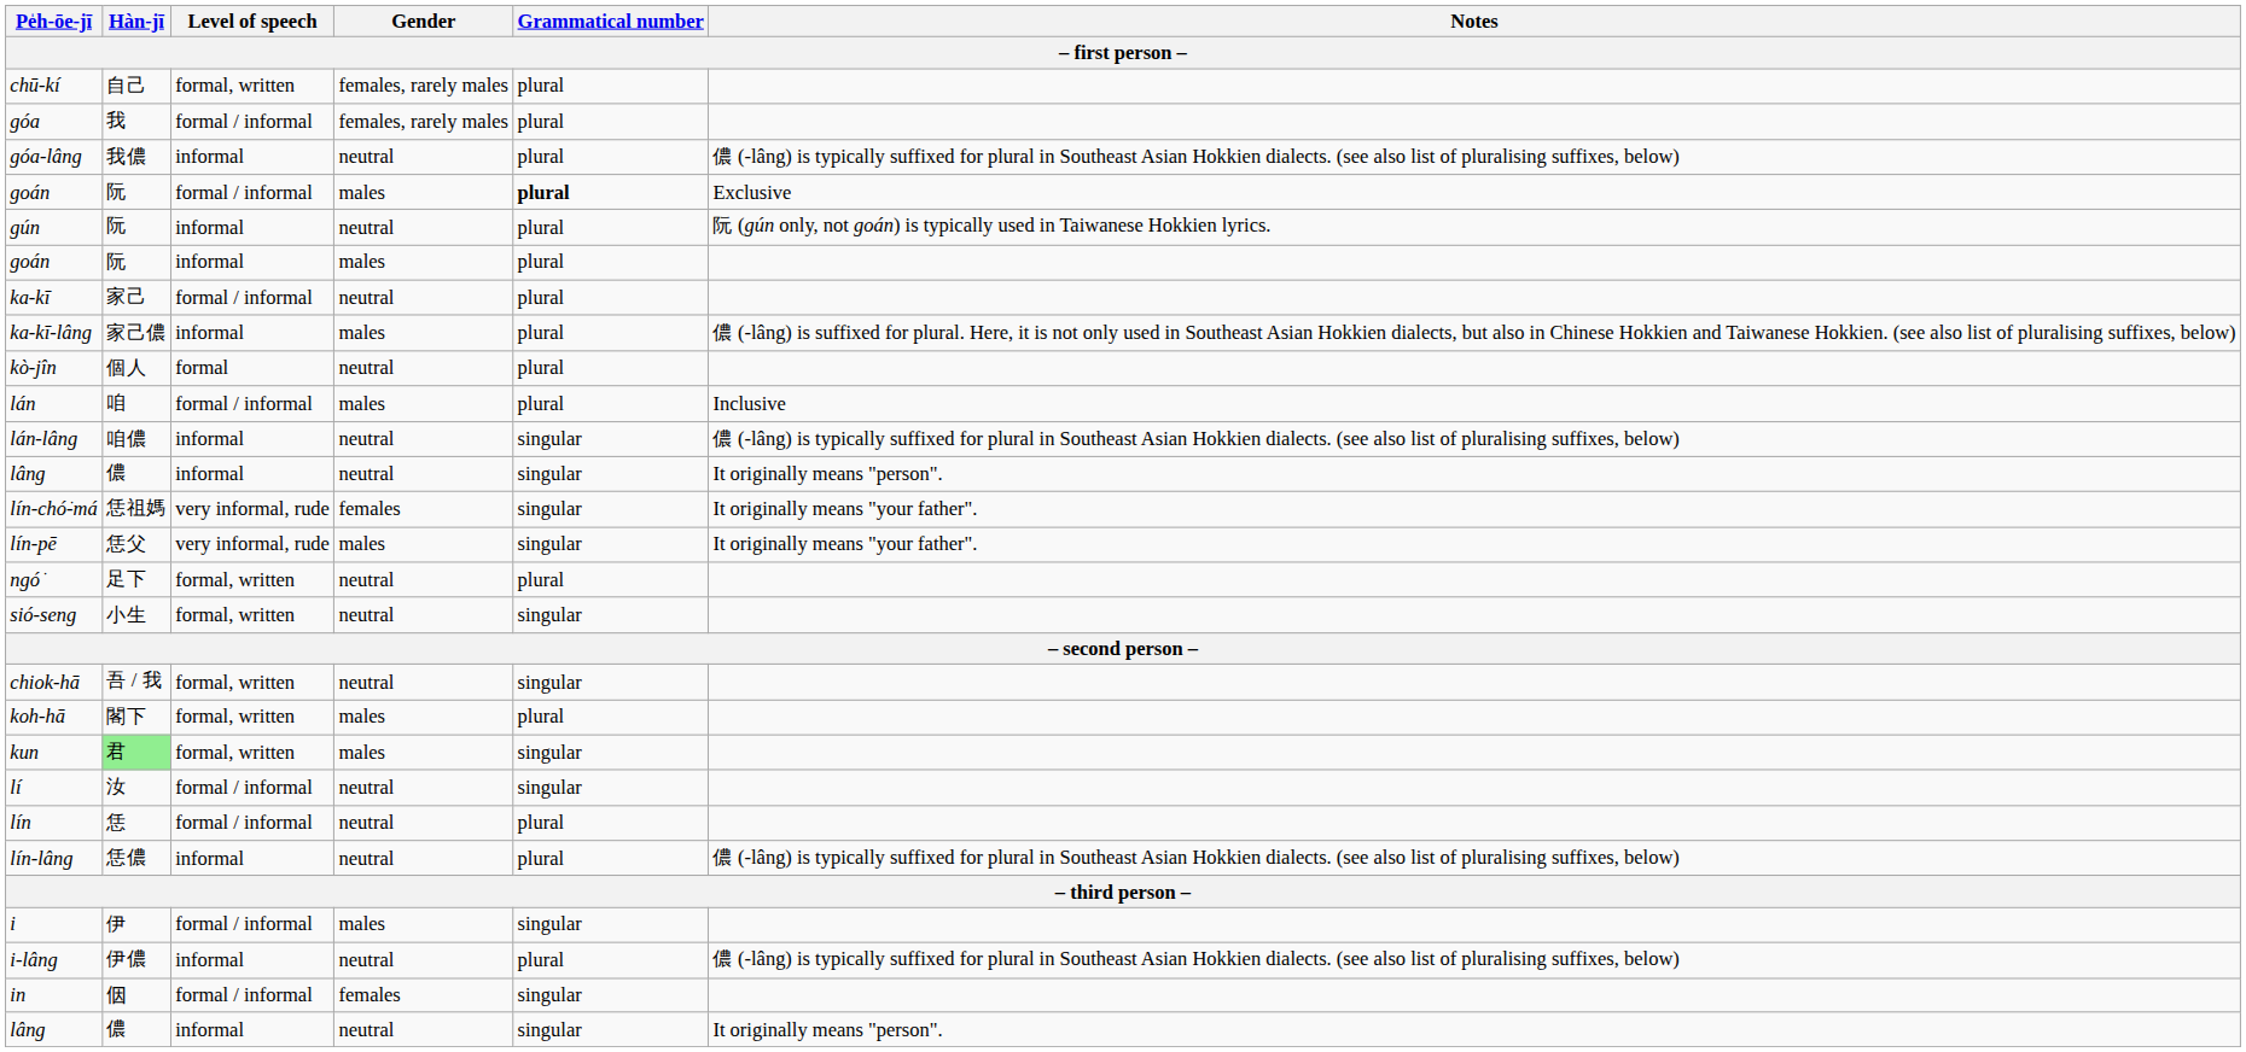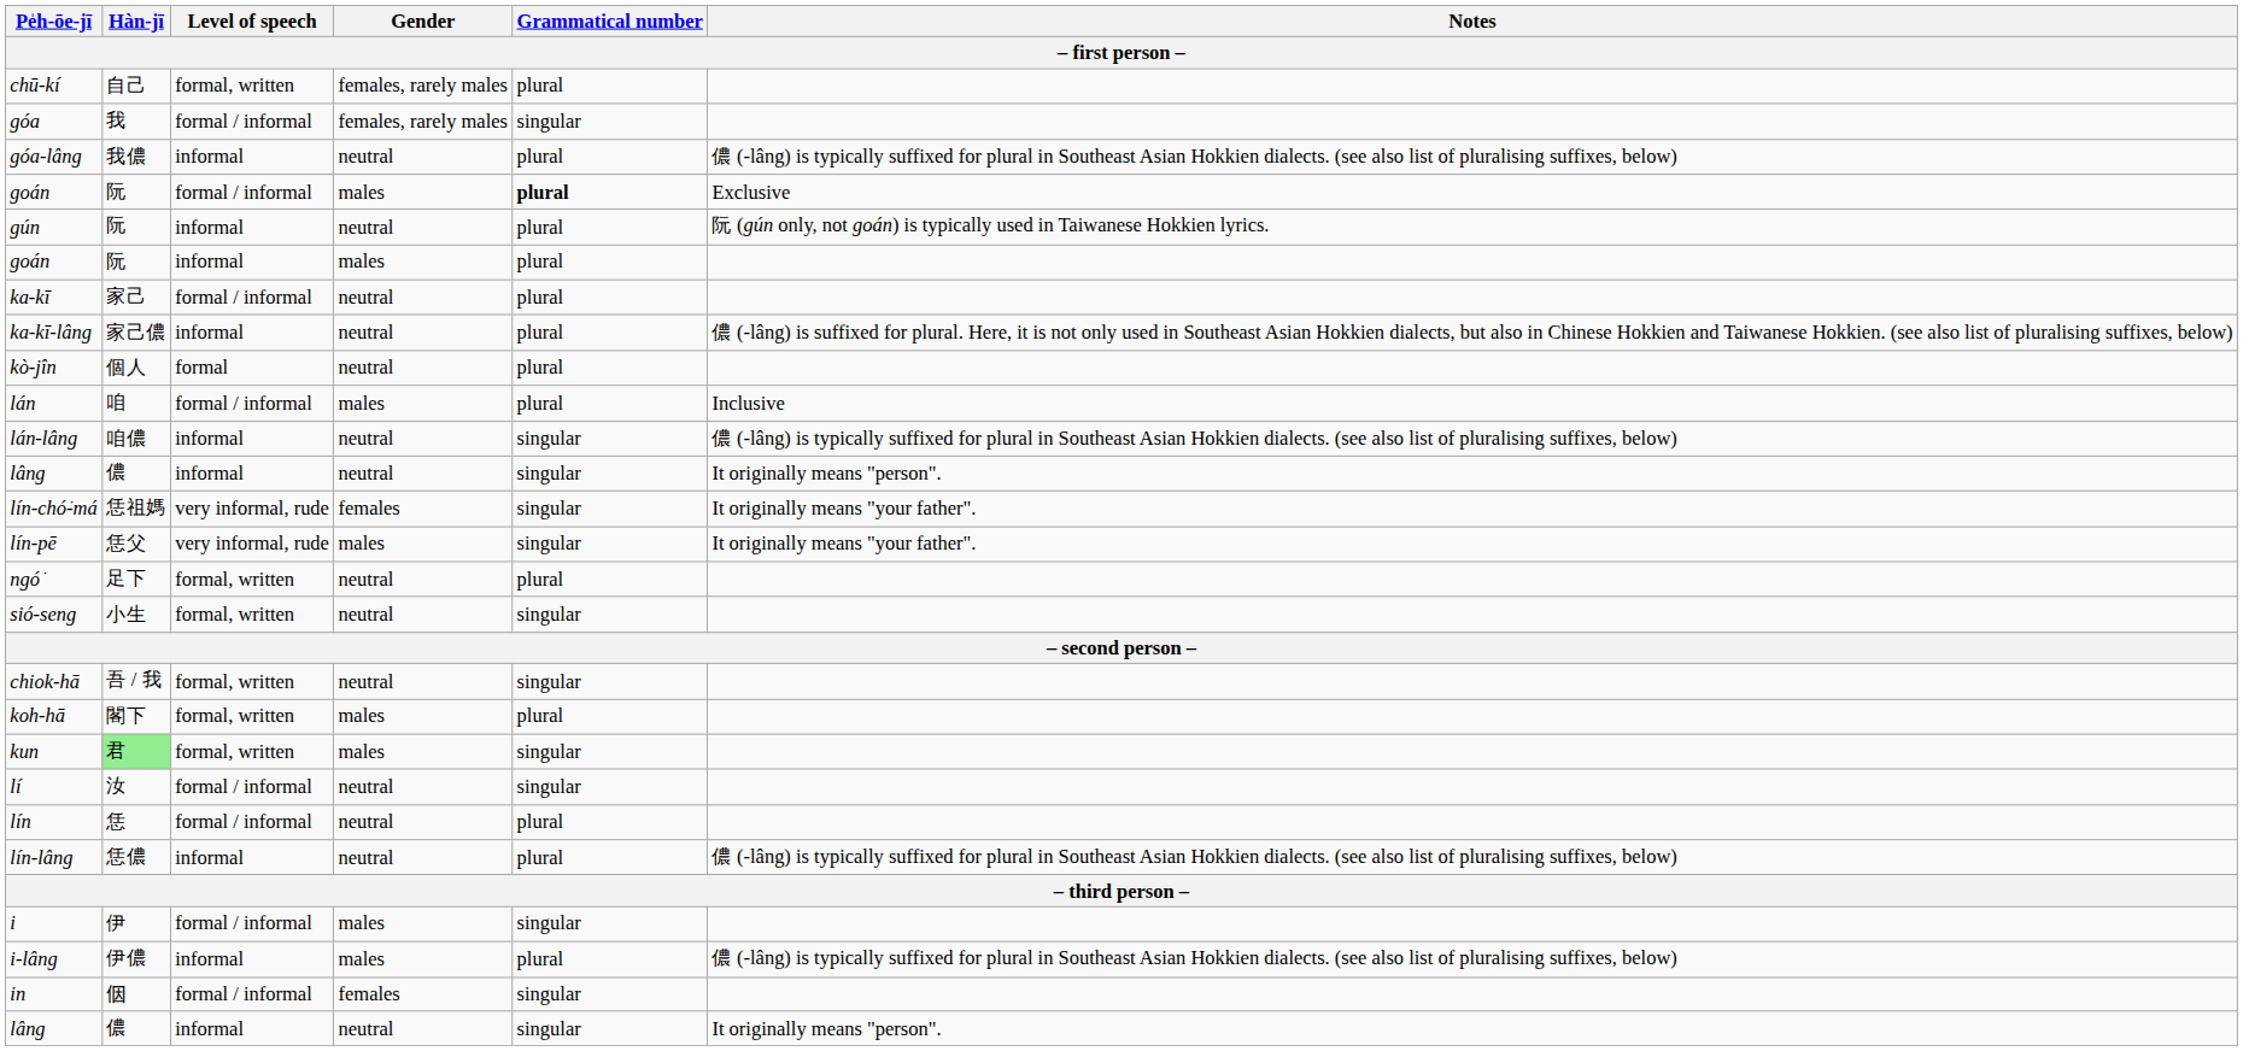 <table class="wikitable">
 <tr>
 <th><a href='#'>Pe̍h-ōe-jī</a></th>
 <th><a href='#'>Hàn-jī</a></th>
 <th>Level of speech</th>
 <th>Gender</th>
 <th><a href='#'>Grammatical number</a></th>
 <th>Notes</th>
 </tr>
 <tr>
 <th colspan=6>– first person –</th>
 </tr>
 <tr>
 <td><em>chū-kí</em></td>
 <td>自己</td>
 <td>formal, written</td>
 <td>females, rarely males</td>
 <td>plural</td>
 <td></td>
 </tr>
 <tr>
 <td><em>góa</em></td>
 <td>我</td>
 <td>formal / informal</td>
 <td>females, rarely males</td>
-<td>plural</td>
+<td>singular</td>
 <td></td>
 </tr>
 <tr>
 <td><em>góa-lâng</em></td>
 <td>我儂</td>
 <td>informal</td>
 <td>neutral</td>
 <td>plural</td>
 <td>儂 (-lâng) is typically suffixed for plural in Southeast Asian Hokkien dialects. (see also list of pluralising suffixes, below)</td>
 </tr>
 <tr>
 <td><em>goán</em></td>
 <td>阮</td>
 <td>formal / informal</td>
 <td>males</td>
 <td><strong>plural</strong></td>
 <td>Exclusive</td>
 </tr>
 <tr>
 <td><em>gún</em></td>
 <td>阮</td>
 <td>informal</td>
 <td>neutral</td>
 <td>plural</td>
 <td>阮 (<em>gún</em> only, not <em>goán</em>) is typically used in Taiwanese Hokkien lyrics.</td>
 </tr>
 <tr>
 <td><em>goán</em></td>
 <td>阮</td>
 <td>informal</td>
 <td>males</td>
 <td>plural</td>
 <td></td>
 </tr>
 <tr>
 <td><em>ka-kī</em></td>
 <td>家己</td>
 <td>formal / informal</td>
 <td>neutral</td>
 <td>plural</td>
 <td></td>
 </tr>
 <tr>
 <td><em>ka-kī-lâng</em></td>
 <td>家己儂</td>
 <td>informal</td>
-<td>males</td>
+<td>neutral</td>
 <td>plural</td>
 <td>儂 (-lâng) is suffixed for plural. Here, it is not only used in Southeast Asian Hokkien dialects, but also in Chinese Hokkien and Taiwanese Hokkien. (see also list of pluralising suffixes, below)</td>
 </tr>
 <tr>
 <td><em>kò-jîn</em></td>
 <td>個人</td>
 <td>formal</td>
 <td>neutral</td>
 <td>plural</td>
 <td></td>
 </tr>
 <tr>
 <td><em>lán</em></td>
 <td>咱</td>
 <td>formal / informal</td>
 <td>males</td>
 <td>plural</td>
 <td>Inclusive</td>
 </tr>
 <tr>
 <td><em>lán-lâng</em></td>
 <td>咱儂</td>
 <td>informal</td>
 <td>neutral</td>
 <td>singular</td>
 <td>儂 (-lâng) is typically suffixed for plural in Southeast Asian Hokkien dialects. (see also list of pluralising suffixes, below)</td>
 </tr>
 <tr>
 <td><em>lâng</em></td>
 <td>儂</td>
 <td>informal</td>
 <td>neutral</td>
 <td>singular</td>
 <td>It originally means "person".</td>
 </tr>
 <tr>
 <td><em>lín-chó͘-má</em></td>
 <td>恁祖媽</td>
 <td>very informal, rude</td>
 <td>females</td>
 <td>singular</td>
 <td>It originally means "your father".</td>
 </tr>
 <tr>
 <td><em>lín-pē</em></td>
 <td>恁父</td>
 <td>very informal, rude</td>
 <td>males</td>
 <td>singular</td>
 <td>It originally means "your father".</td>
 </tr>
 <tr>
 <td><em>ngó͘</em></td>
 <td>足下</td>
 <td>formal, written</td>
 <td>neutral</td>
 <td>plural</td>
 <td></td>
 </tr>
 <tr>
 <td><em>sió-seng</em></td>
 <td>小生</td>
 <td>formal, written</td>
 <td>neutral</td>
 <td>singular</td>
 <td></td>
 </tr>
 <tr>
 <th colspan=6>– second person  –</th>
 </tr>
 <tr>
 <td><em>chiok-hā</em></td>
 <td>吾 / 我</td>
 <td>formal, written</td>
 <td>neutral</td>
 <td>singular</td>
 <td></td>
 </tr>
 <tr>
 <td><em>koh-hā</em></td>
 <td>閣下</td>
 <td>formal, written</td>
 <td>males</td>
 <td>plural</td>
 <td></td>
 </tr>
 <tr>
 <td><em>kun</em></td>
 <td style="background: lightgreen;">君</td>
 <td>formal, written</td>
 <td>males</td>
 <td>singular</td>
 <td></td>
 </tr>
 <tr>
 <td><em>lí</em></td>
 <td>汝</td>
 <td>formal / informal</td>
 <td>neutral</td>
 <td>singular</td>
 <td></td>
 </tr>
 <tr>
 <td><em>lín</em></td>
 <td>恁</td>
 <td>formal / informal</td>
 <td>neutral</td>
 <td>plural</td>
 <td></td>
 </tr>
 <tr>
 <td><em>lín-lâng</em></td>
 <td>恁儂</td>
 <td>informal</td>
 <td>neutral</td>
 <td>plural</td>
 <td>儂 (-lâng) is typically suffixed for plural in Southeast Asian Hokkien dialects. (see also list of pluralising suffixes, below)</td>
 </tr>
 <tr>
 <th colspan=6>– third person  –</th>
 </tr>
 <tr>
 <td><em>i</em></td>
 <td>伊</td>
 <td>formal / informal</td>
 <td>males</td>
 <td>singular</td>
 <td></td>
 </tr>
 <tr>
 <td><em>i-lâng</em></td>
 <td>伊儂</td>
 <td>informal</td>
-<td>neutral</td>
+<td>males</td>
 <td>plural</td>
 <td>儂 (-lâng) is typically suffixed for plural in Southeast Asian Hokkien dialects. (see also list of pluralising suffixes, below)</td>
 </tr>
 <tr>
 <td><em>in</em></td>
 <td>𪜶</td>
 <td>formal / informal</td>
 <td>females</td>
 <td>singular</td>
 <td></td>
 </tr>
 <tr>
 <td><em>lâng</em></td>
 <td>儂</td>
 <td>informal</td>
 <td>neutral</td>
 <td>singular</td>
 <td>It originally means "person".</td>
 </tr>
 </table>
